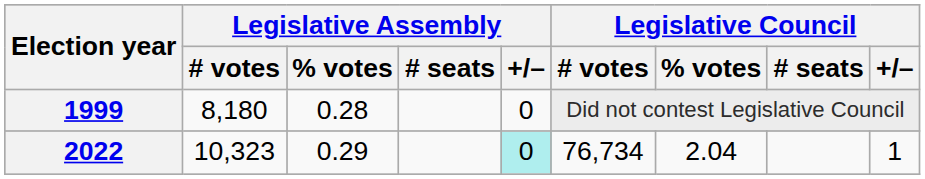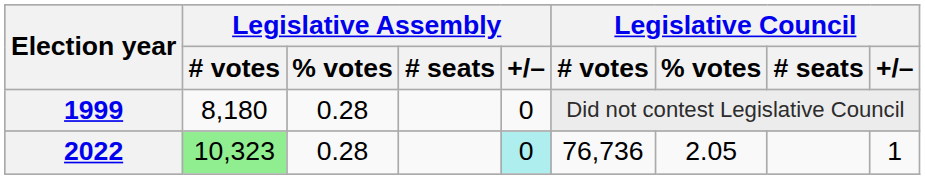 <table class="wikitable sortable" style="text-align:center">
 <tr>
 <th rowspan="2">Election year</th>
 <th colspan="4"><a href='#'>Legislative Assembly</a></th>
 <th colspan="5"><a href='#'>Legislative Council</a></th>
 </tr>
 <tr>
 <th># votes</th>
 <th>% votes</th>
 <th># seats</th>
 <th>+/–</th>
 <th># votes</th>
 <th>% votes</th>
 <th># seats</th>
 <th>+/–</th>
 </tr>
 <tr>
 <th><a href='#'>1999</a></th>
 <td>8,180</td>
 <td> 0.28</td>
 <td></td>
 <td> 0</td>
 <td colspan="4" style="background: #ececec; color: #2C2C2C; vertical-align: middle; font-size: smaller; text-align: center; ">Did not contest Legislative Council</td>
 </tr>
 <tr>
 <th><a href='#'>2022</a></th>
-<td>10,323</td>
-<td> 0.29</td>
+<td style="background: lightgreen;">10,323</td>
+<td> 0.28</td>
 <td></td>
 <td style="background: paleturquoise;"> 0</td>
-<td>76,734</td>
-<td> 2.04</td>
+<td>76,736</td>
+<td> 2.05</td>
 <td></td>
 <td> 1</td>
 </tr>
 </table>
